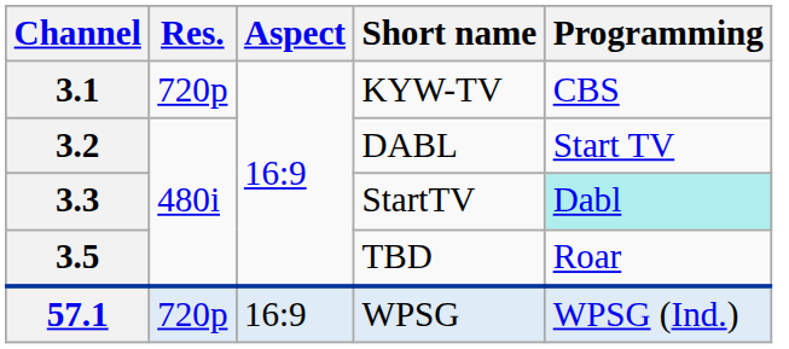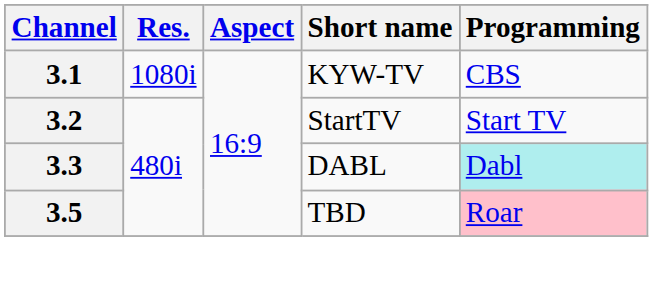 <table class="wikitable">
 <tr>
 <th scope = "col"><a href='#'>Channel</a></th>
 <th scope = "col"><a href='#'>Res.</a></th>
 <th scope = "col"><a href='#'>Aspect</a></th>
 <th scope = "col">Short name</th>
 <th scope = "col">Programming</th>
 </tr>
 <tr>
 <th scope = "row">3.1</th>
-<td><a href='#'>720p</a></td>
+<td><a href='#'>1080i</a></td>
 <td rowspan="4"><a href='#'>16:9</a></td>
 <td>KYW-TV</td>
 <td><a href='#'>CBS</a></td>
 </tr>
 <tr>
 <th scope = "row">3.2</th>
 <td rowspan="3"><a href='#'>480i</a></td>
-<td>DABL</td>
+<td>StartTV</td>
 <td><a href='#'>Start TV</a></td>
 </tr>
 <tr>
 <th scope = "row">3.3</th>
-<td>StartTV</td>
+<td>DABL</td>
 <td style="background: paleturquoise;"><a href='#'>Dabl</a></td>
 </tr>
 <tr>
 <th scope = "row">3.5</th>
 <td>TBD</td>
-<td><a href='#'>Roar</a></td>
-</tr>
-<tr style="background-color:#DFEBF6; border-top: 2px solid #003399;">
-<th scope="row"><a href='#'>57.1</a></th>
-<td><a href='#'>720p</a></td>
-<td>16:9</td>
-<td>WPSG</td>
-<td><a href='#'>WPSG</a> (<a href='#'>Ind.</a>)</td>
+<td style="background: pink;"><a href='#'>Roar</a></td>
 </tr>
 </table>
